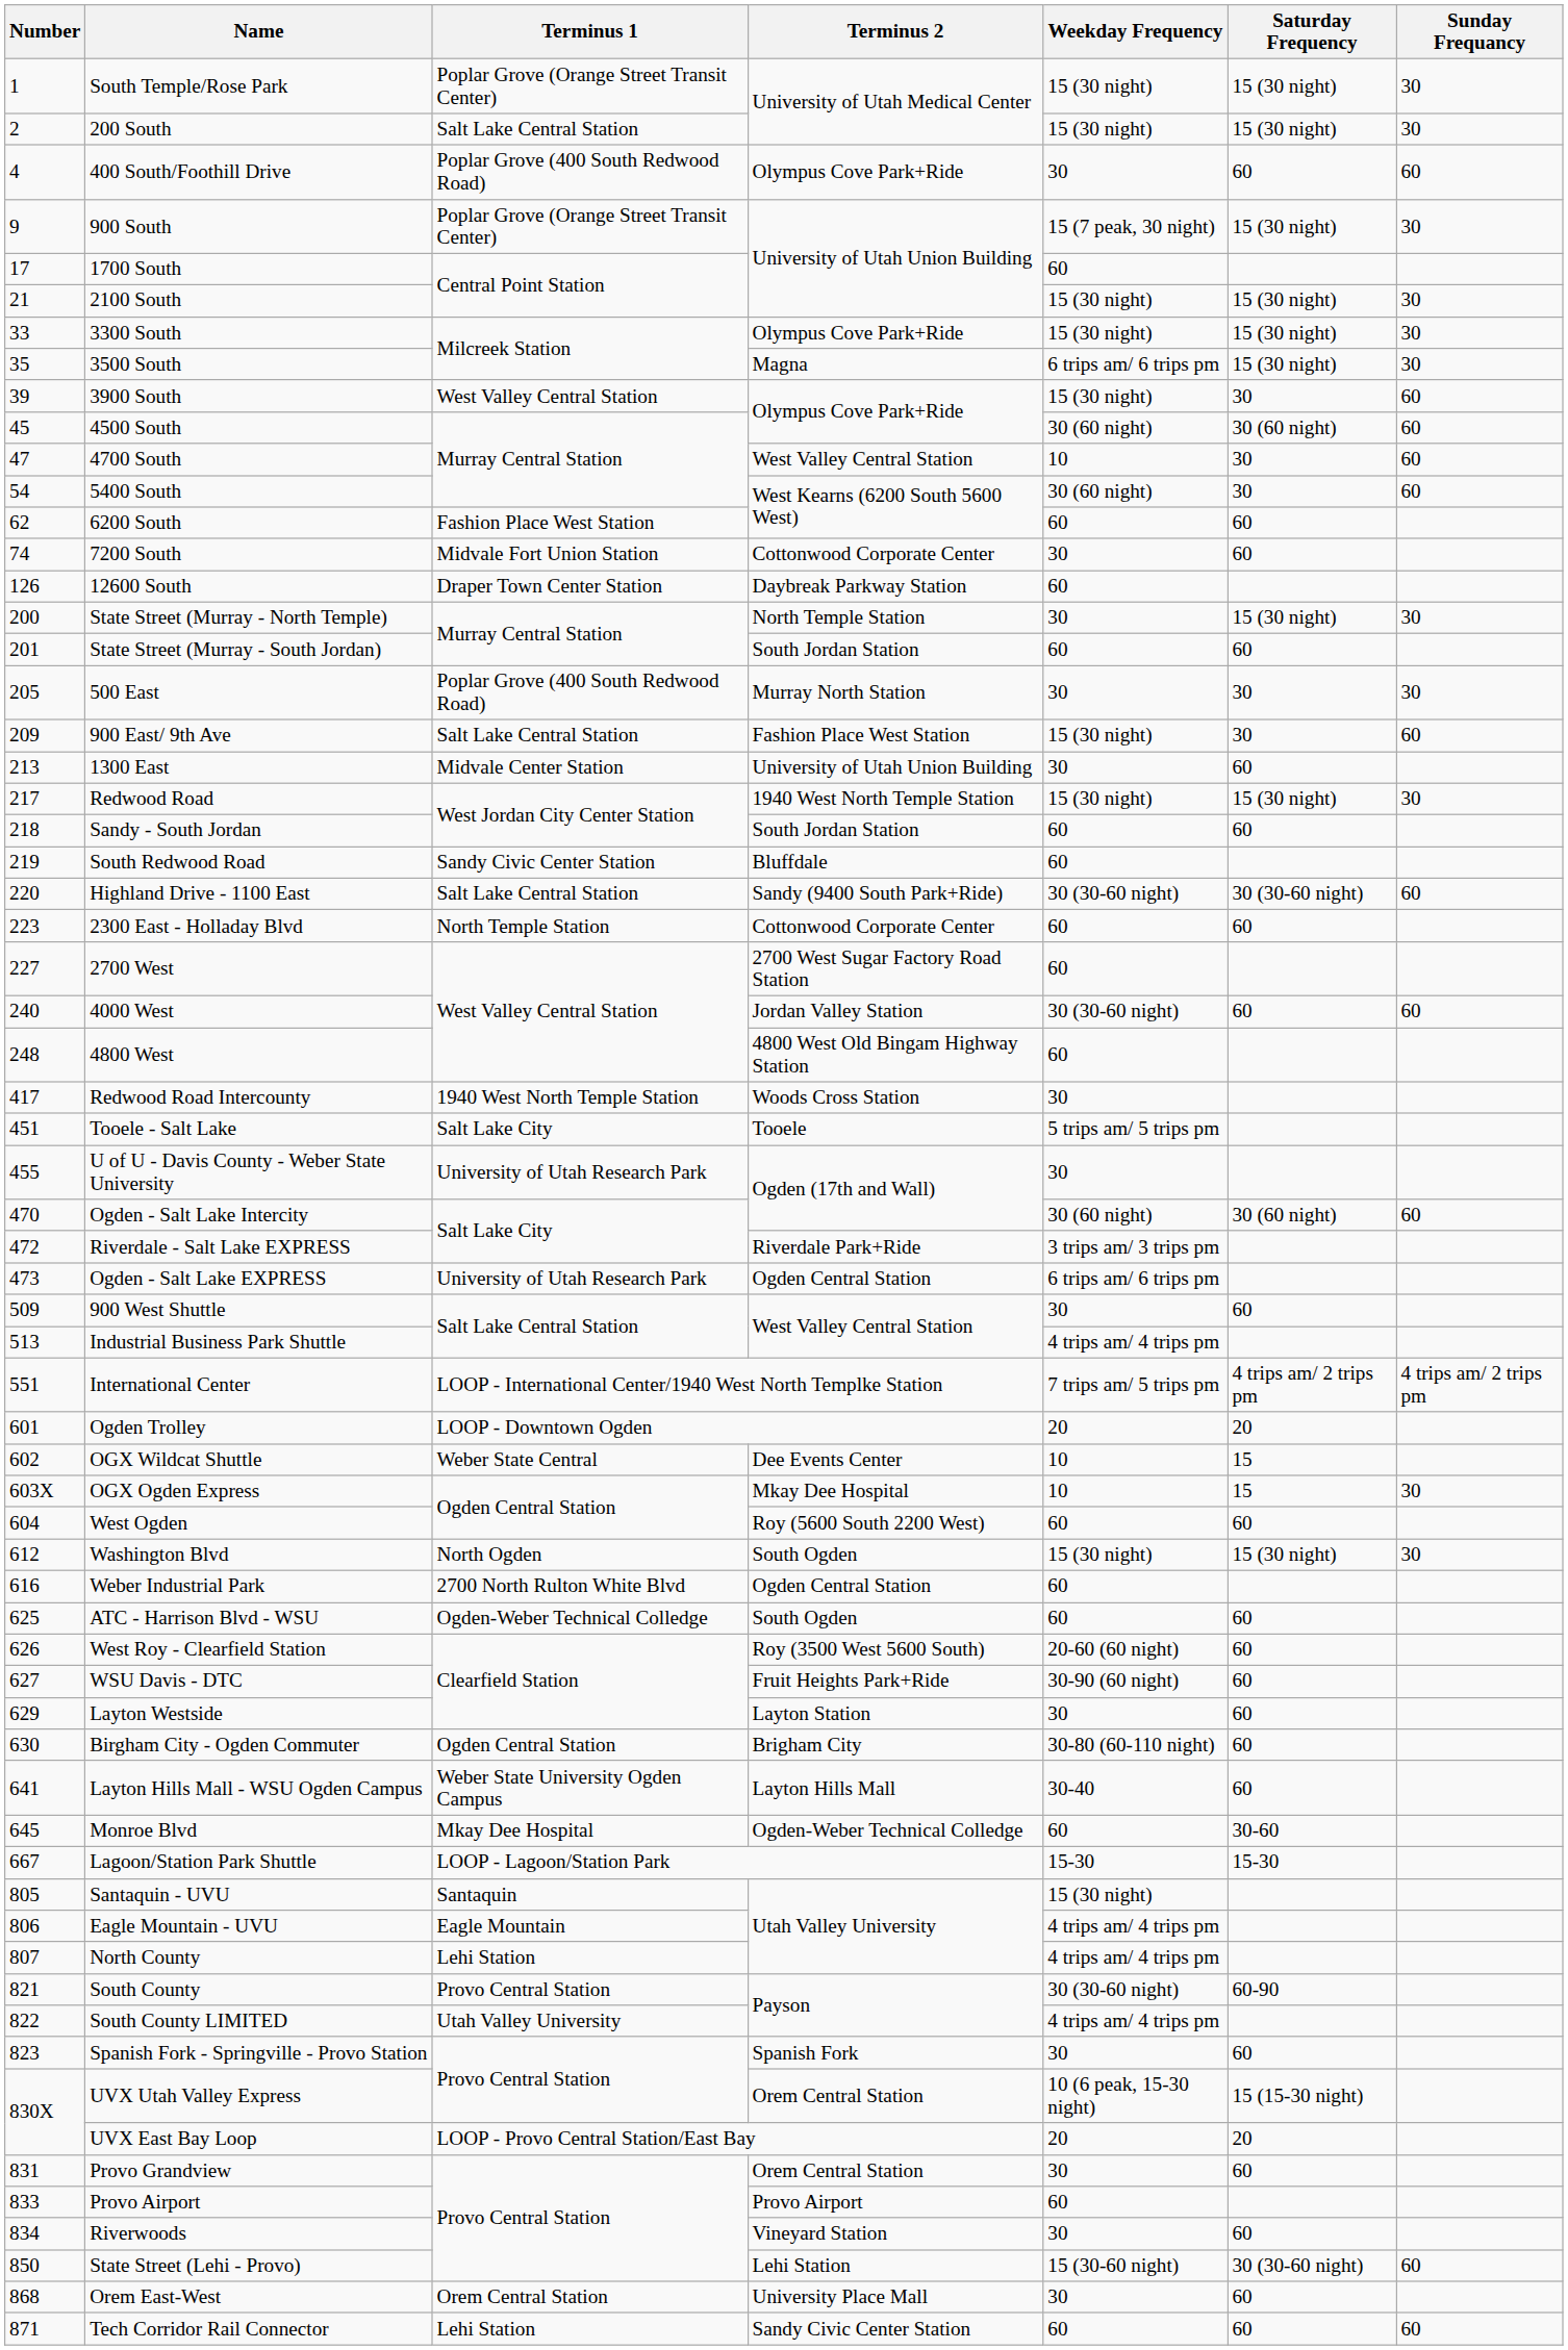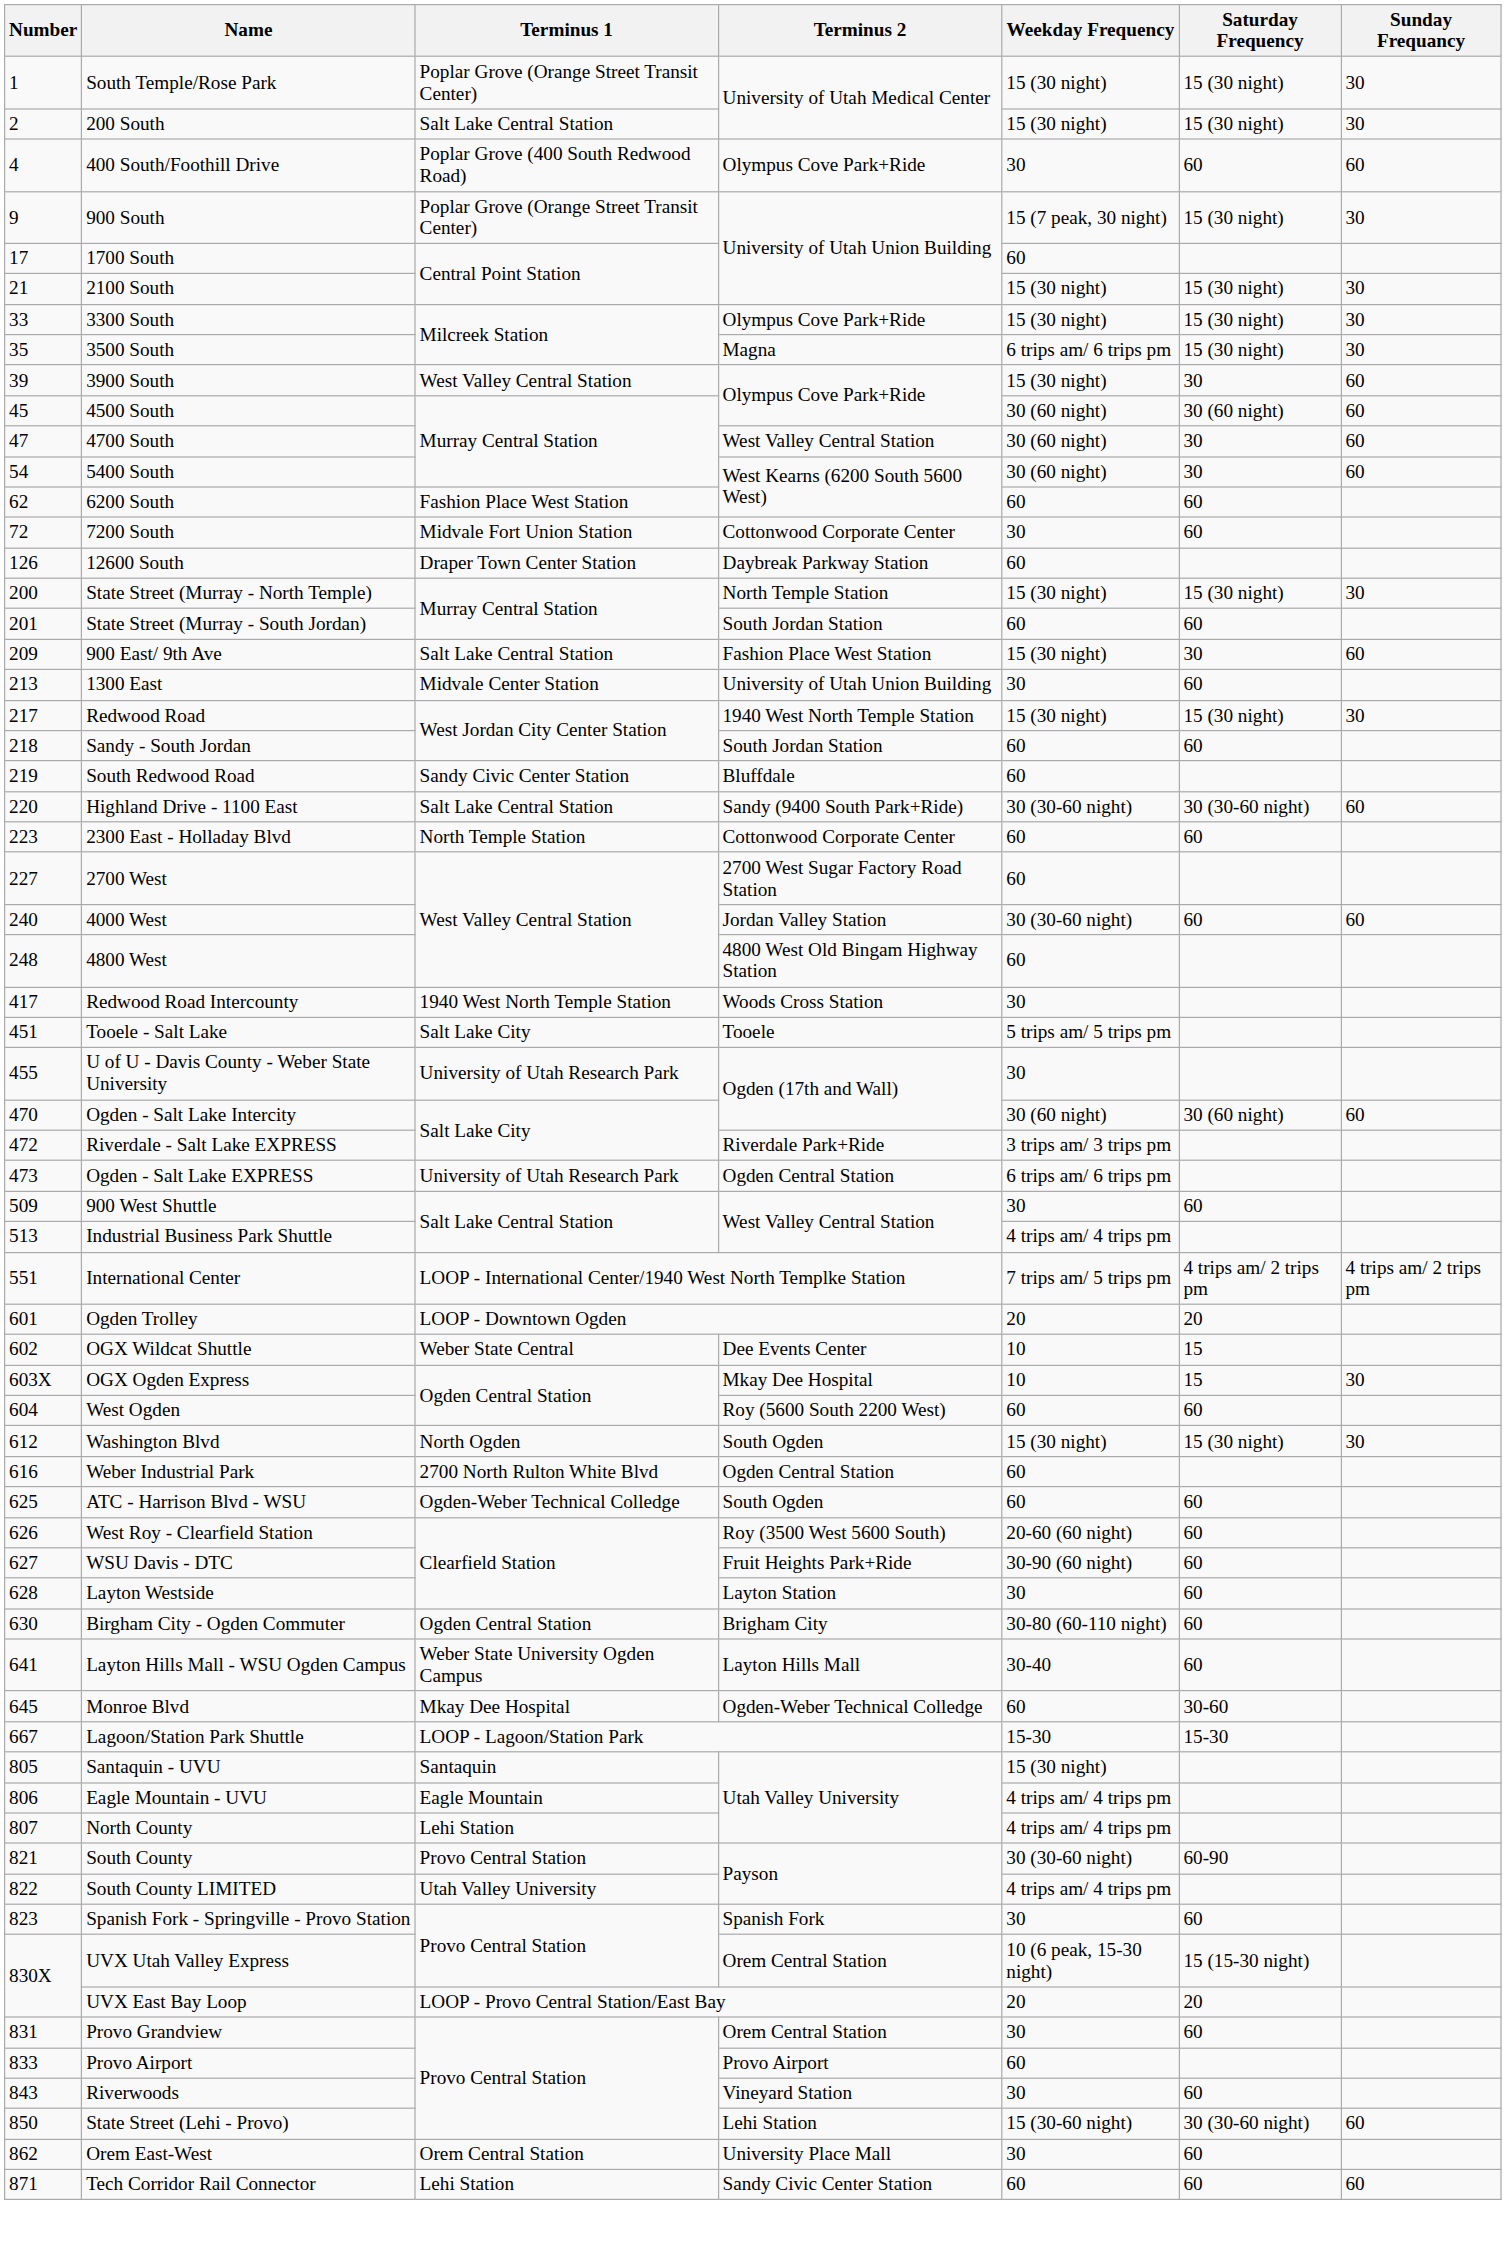 <table class="wikitable">
 <tr>
 <th>Number</th>
 <th>Name</th>
 <th>Terminus 1</th>
 <th>Terminus 2</th>
 <th>Weekday Frequency</th>
 <th>Saturday Frequency</th>
 <th>Sunday Frequancy</th>
 </tr>
 <tr>
 <td>1</td>
 <td>South Temple/Rose Park</td>
 <td>Poplar Grove (Orange Street Transit Center)</td>
 <td rowspan="2">University of Utah Medical Center</td>
 <td>15 (30 night)</td>
 <td>15 (30 night)</td>
 <td>30</td>
 </tr>
 <tr>
 <td>2</td>
 <td>200 South</td>
 <td>Salt Lake Central Station</td>
 <td>15 (30 night)</td>
 <td>15 (30 night)</td>
 <td>30</td>
 </tr>
 <tr>
 <td>4</td>
 <td>400 South/Foothill Drive</td>
 <td>Poplar Grove (400 South Redwood Road)</td>
 <td>Olympus Cove Park+Ride</td>
 <td>30</td>
 <td>60</td>
 <td>60</td>
 </tr>
 <tr>
 <td>9</td>
 <td>900 South</td>
 <td>Poplar Grove (Orange Street Transit Center)</td>
 <td rowspan="3">University of Utah Union Building</td>
 <td>15 (7 peak, 30 night)</td>
 <td>15 (30 night)</td>
 <td>30</td>
 </tr>
 <tr>
 <td>17</td>
 <td>1700 South</td>
 <td rowspan="2">Central Point Station</td>
 <td>60</td>
 <td></td>
 <td></td>
 </tr>
 <tr>
 <td>21</td>
 <td>2100 South</td>
 <td>15 (30 night)</td>
 <td>15 (30 night)</td>
 <td>30</td>
 </tr>
 <tr>
 <td>33</td>
 <td>3300 South</td>
 <td rowspan="2">Milcreek Station</td>
 <td>Olympus Cove Park+Ride</td>
 <td>15 (30 night)</td>
 <td>15 (30 night)</td>
 <td>30</td>
 </tr>
 <tr>
 <td>35</td>
 <td>3500 South</td>
 <td>Magna</td>
 <td>6 trips am/ 6 trips pm</td>
 <td>15 (30 night)</td>
 <td>30</td>
 </tr>
 <tr>
 <td>39</td>
 <td>3900 South</td>
 <td>West Valley Central Station</td>
 <td rowspan="2">Olympus Cove Park+Ride</td>
 <td>15 (30 night)</td>
 <td>30</td>
 <td>60</td>
 </tr>
 <tr>
 <td>45</td>
 <td>4500 South</td>
 <td rowspan="3">Murray Central Station</td>
 <td>30 (60 night)</td>
 <td>30 (60 night)</td>
 <td>60</td>
 </tr>
 <tr>
 <td>47</td>
 <td>4700 South</td>
 <td>West Valley Central Station</td>
-<td>10</td>
+<td>30 (60 night)</td>
 <td>30</td>
 <td>60</td>
 </tr>
 <tr>
 <td>54</td>
 <td>5400 South</td>
 <td rowspan="2">West Kearns (6200 South 5600 West)</td>
 <td>30 (60 night)</td>
 <td>30</td>
 <td>60</td>
 </tr>
 <tr>
 <td>62</td>
 <td>6200 South</td>
 <td>Fashion Place West Station</td>
 <td>60</td>
 <td>60</td>
 <td></td>
 </tr>
 <tr>
-<td>74</td>
+<td>72</td>
 <td>7200 South</td>
 <td>Midvale Fort Union Station</td>
 <td>Cottonwood Corporate Center</td>
 <td>30</td>
 <td>60</td>
 <td></td>
 </tr>
 <tr>
 <td>126</td>
 <td>12600 South</td>
 <td>Draper Town Center Station</td>
 <td>Daybreak Parkway Station</td>
 <td>60</td>
 <td></td>
 <td></td>
 </tr>
 <tr>
 <td>200</td>
 <td>State Street (Murray - North Temple)</td>
 <td rowspan="2">Murray Central Station</td>
 <td>North Temple Station</td>
-<td>30</td>
+<td>15 (30 night)</td>
 <td>15 (30 night)</td>
 <td>30</td>
 </tr>
 <tr>
 <td>201</td>
 <td>State Street (Murray - South Jordan)</td>
 <td>South Jordan Station</td>
 <td>60</td>
 <td>60</td>
 <td></td>
-</tr>
-<tr>
-<td>205</td>
-<td>500 East</td>
-<td>Poplar Grove (400 South Redwood Road)</td>
-<td>Murray North Station</td>
-<td>30</td>
-<td>30</td>
-<td>30</td>
 </tr>
 <tr>
 <td>209</td>
 <td>900 East/ 9th Ave</td>
 <td>Salt Lake Central Station</td>
 <td>Fashion Place West Station</td>
 <td>15 (30 night)</td>
 <td>30</td>
 <td>60</td>
 </tr>
 <tr>
 <td>213</td>
 <td>1300 East</td>
 <td>Midvale Center Station</td>
 <td>University of Utah Union Building</td>
 <td>30</td>
 <td>60</td>
 <td></td>
 </tr>
 <tr>
 <td>217</td>
 <td>Redwood Road</td>
 <td rowspan="2">West Jordan City Center Station</td>
 <td>1940 West North Temple Station</td>
 <td>15 (30 night)</td>
 <td>15 (30 night)</td>
 <td>30</td>
 </tr>
 <tr>
 <td>218</td>
 <td>Sandy - South Jordan</td>
 <td>South Jordan Station</td>
 <td>60</td>
 <td>60</td>
 <td></td>
 </tr>
 <tr>
 <td>219</td>
 <td>South Redwood Road</td>
 <td>Sandy Civic Center Station</td>
 <td>Bluffdale</td>
 <td>60</td>
 <td></td>
 <td></td>
 </tr>
 <tr>
 <td>220</td>
 <td>Highland Drive - 1100 East</td>
 <td>Salt Lake Central Station</td>
 <td>Sandy (9400 South Park+Ride)</td>
 <td>30 (30-60 night)</td>
 <td>30 (30-60 night)</td>
 <td>60</td>
 </tr>
 <tr>
 <td>223</td>
 <td>2300 East - Holladay Blvd</td>
 <td>North Temple Station</td>
 <td>Cottonwood Corporate Center</td>
 <td>60</td>
 <td>60</td>
 <td></td>
 </tr>
 <tr>
 <td>227</td>
 <td>2700 West</td>
 <td rowspan="3">West Valley Central Station</td>
 <td>2700 West Sugar Factory Road Station</td>
 <td>60</td>
 <td></td>
 <td></td>
 </tr>
 <tr>
 <td>240</td>
 <td>4000 West</td>
 <td>Jordan Valley Station</td>
 <td>30 (30-60 night)</td>
 <td>60</td>
 <td>60</td>
 </tr>
 <tr>
 <td>248</td>
 <td>4800 West</td>
 <td>4800 West Old Bingam Highway Station</td>
 <td>60</td>
 <td></td>
 <td></td>
 </tr>
 <tr>
 <td>417</td>
 <td>Redwood Road Intercounty</td>
 <td>1940 West North Temple Station</td>
 <td>Woods Cross Station</td>
 <td>30</td>
 <td></td>
 <td></td>
 </tr>
 <tr>
 <td>451</td>
 <td>Tooele - Salt Lake</td>
 <td>Salt Lake City</td>
 <td>Tooele</td>
 <td>5 trips am/ 5 trips pm</td>
 <td></td>
 <td></td>
 </tr>
 <tr>
 <td>455</td>
 <td>U of U - Davis County - Weber State University</td>
 <td>University of Utah Research Park</td>
 <td rowspan="2">Ogden (17th and Wall)</td>
 <td>30</td>
 <td></td>
 <td></td>
 </tr>
 <tr>
 <td>470</td>
 <td>Ogden - Salt Lake Intercity</td>
 <td rowspan="2">Salt Lake City</td>
 <td>30 (60 night)</td>
 <td>30 (60 night)</td>
 <td>60</td>
 </tr>
 <tr>
 <td>472</td>
 <td>Riverdale - Salt Lake EXPRESS</td>
 <td>Riverdale Park+Ride</td>
 <td>3 trips am/ 3 trips pm</td>
 <td></td>
 <td></td>
 </tr>
 <tr>
 <td>473</td>
 <td>Ogden - Salt Lake EXPRESS</td>
 <td>University of Utah Research Park</td>
 <td>Ogden Central Station</td>
 <td>6 trips am/ 6 trips pm</td>
 <td></td>
 <td></td>
 </tr>
 <tr>
 <td>509</td>
 <td>900 West Shuttle</td>
 <td rowspan="2">Salt Lake Central Station</td>
 <td rowspan="2">West Valley Central Station</td>
 <td>30</td>
 <td>60</td>
 <td></td>
 </tr>
 <tr>
 <td>513</td>
 <td>Industrial Business Park Shuttle</td>
 <td>4 trips am/ 4 trips pm</td>
 <td></td>
 <td></td>
 </tr>
 <tr>
 <td>551</td>
 <td>International Center</td>
 <td colspan="2">LOOP - International Center/1940 West North Templke Station</td>
 <td>7 trips am/ 5 trips pm</td>
 <td>4 trips am/ 2 trips pm</td>
 <td>4 trips am/ 2 trips pm</td>
 </tr>
 <tr>
 <td>601</td>
 <td>Ogden Trolley</td>
 <td colspan="2">LOOP - Downtown Ogden</td>
 <td>20</td>
 <td>20</td>
 <td></td>
 </tr>
 <tr>
 <td>602</td>
 <td>OGX Wildcat Shuttle</td>
 <td>Weber State Central</td>
 <td>Dee Events Center</td>
 <td>10</td>
 <td>15</td>
 <td></td>
 </tr>
 <tr>
 <td>603X</td>
 <td>OGX Ogden Express</td>
 <td rowspan="2">Ogden Central Station</td>
 <td>Mkay Dee Hospital</td>
 <td>10</td>
 <td>15</td>
 <td>30</td>
 </tr>
 <tr>
 <td>604</td>
 <td>West Ogden</td>
 <td>Roy (5600 South 2200 West)</td>
 <td>60</td>
 <td>60</td>
 <td></td>
 </tr>
 <tr>
 <td>612</td>
 <td>Washington Blvd</td>
 <td>North Ogden</td>
 <td>South Ogden</td>
 <td>15 (30 night)</td>
 <td>15 (30 night)</td>
 <td>30</td>
 </tr>
 <tr>
 <td>616</td>
 <td>Weber Industrial Park</td>
 <td>2700 North Rulton White Blvd</td>
 <td>Ogden Central Station</td>
 <td>60</td>
 <td></td>
 <td></td>
 </tr>
 <tr>
 <td>625</td>
 <td>ATC - Harrison Blvd - WSU</td>
 <td>Ogden-Weber Technical Colledge</td>
 <td>South Ogden</td>
 <td>60</td>
 <td>60</td>
 <td></td>
 </tr>
 <tr>
 <td>626</td>
 <td>West Roy - Clearfield Station</td>
 <td rowspan="3">Clearfield Station</td>
 <td>Roy (3500 West 5600 South)</td>
 <td>20-60 (60 night)</td>
 <td>60</td>
 <td></td>
 </tr>
 <tr>
 <td>627</td>
 <td>WSU Davis - DTC</td>
 <td>Fruit Heights Park+Ride</td>
 <td>30-90 (60 night)</td>
 <td>60</td>
 <td></td>
 </tr>
 <tr>
-<td>629</td>
+<td>628</td>
 <td>Layton Westside</td>
 <td>Layton Station</td>
 <td>30</td>
 <td>60</td>
 <td></td>
 </tr>
 <tr>
 <td>630</td>
 <td>Birgham City - Ogden Commuter</td>
 <td>Ogden Central Station</td>
 <td>Brigham City</td>
 <td>30-80 (60-110 night)</td>
 <td>60</td>
 <td></td>
 </tr>
 <tr>
 <td>641</td>
 <td>Layton Hills Mall - WSU Ogden Campus</td>
 <td>Weber State University Ogden Campus</td>
 <td>Layton Hills Mall</td>
 <td>30-40</td>
 <td>60</td>
 <td></td>
 </tr>
 <tr>
 <td>645</td>
 <td>Monroe Blvd</td>
 <td>Mkay Dee Hospital</td>
 <td>Ogden-Weber Technical Colledge</td>
 <td>60</td>
 <td>30-60</td>
 <td></td>
 </tr>
 <tr>
 <td>667</td>
 <td>Lagoon/Station Park Shuttle</td>
 <td colspan="2">LOOP - Lagoon/Station Park</td>
 <td>15-30</td>
 <td>15-30</td>
 <td></td>
 </tr>
 <tr>
 <td>805</td>
 <td>Santaquin - UVU</td>
 <td>Santaquin</td>
 <td rowspan="3">Utah Valley University</td>
 <td>15 (30 night)</td>
 <td></td>
 <td></td>
 </tr>
 <tr>
 <td>806</td>
 <td>Eagle Mountain - UVU</td>
 <td>Eagle Mountain</td>
 <td>4 trips am/ 4 trips pm</td>
 <td></td>
 <td></td>
 </tr>
 <tr>
 <td>807</td>
 <td>North County</td>
 <td>Lehi Station</td>
 <td>4 trips am/ 4 trips pm</td>
 <td></td>
 <td></td>
 </tr>
 <tr>
 <td>821</td>
 <td>South County</td>
 <td>Provo Central Station</td>
 <td rowspan="2">Payson</td>
 <td>30 (30-60 night)</td>
 <td>60-90</td>
 <td></td>
 </tr>
 <tr>
 <td>822</td>
 <td>South County LIMITED</td>
 <td>Utah Valley University</td>
 <td>4 trips am/ 4 trips pm</td>
 <td></td>
 <td></td>
 </tr>
 <tr>
 <td>823</td>
 <td>Spanish Fork - Springville - Provo Station</td>
 <td rowspan="2">Provo Central Station</td>
 <td>Spanish Fork</td>
 <td>30</td>
 <td>60</td>
 <td></td>
 </tr>
 <tr>
 <td rowspan="2">830X</td>
 <td>UVX Utah Valley Express</td>
 <td>Orem Central Station</td>
 <td>10 (6 peak, 15-30 night)</td>
 <td>15 (15-30 night)</td>
 <td></td>
 </tr>
 <tr>
 <td>UVX East Bay Loop</td>
 <td colspan="2">LOOP - Provo Central Station/East Bay</td>
 <td>20</td>
 <td>20</td>
 <td></td>
 </tr>
 <tr>
 <td>831</td>
 <td>Provo Grandview</td>
 <td rowspan="4">Provo Central Station</td>
 <td>Orem Central Station</td>
 <td>30</td>
 <td>60</td>
 <td></td>
 </tr>
 <tr>
 <td>833</td>
 <td>Provo Airport</td>
 <td>Provo Airport</td>
 <td>60</td>
 <td></td>
 <td></td>
 </tr>
 <tr>
-<td>834</td>
+<td>843</td>
 <td>Riverwoods</td>
 <td>Vineyard Station</td>
 <td>30</td>
 <td>60</td>
 <td></td>
 </tr>
 <tr>
 <td>850</td>
 <td>State Street (Lehi - Provo)</td>
 <td>Lehi Station</td>
 <td>15 (30-60 night)</td>
 <td>30 (30-60 night)</td>
 <td>60</td>
 </tr>
 <tr>
-<td>868</td>
+<td>862</td>
 <td>Orem East-West</td>
 <td>Orem Central Station</td>
 <td>University Place Mall</td>
 <td>30</td>
 <td>60</td>
 <td></td>
 </tr>
 <tr>
 <td>871</td>
 <td>Tech Corridor Rail Connector</td>
 <td>Lehi Station</td>
 <td>Sandy Civic Center Station</td>
 <td>60</td>
 <td>60</td>
 <td>60</td>
 </tr>
 </table>
